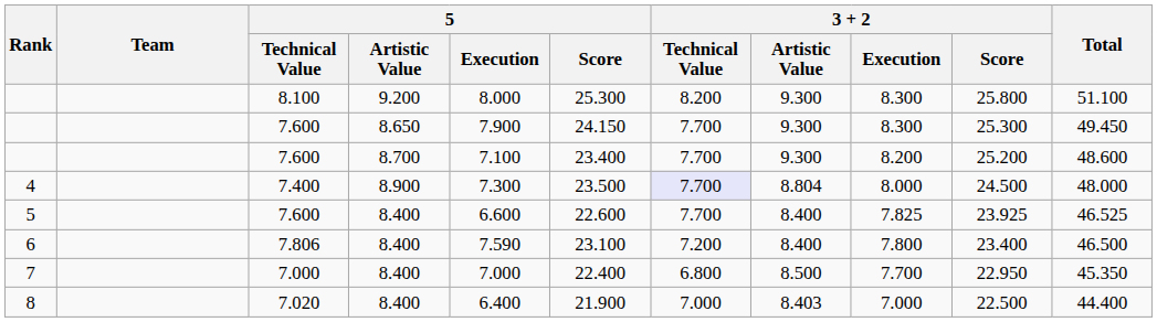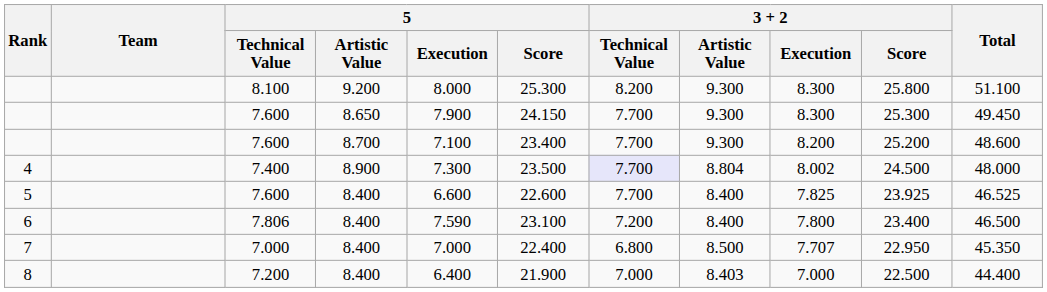 <table class="wikitable" style="text-align:center">
 <tr>
 <th rowspan=2>Rank</th>
 <th rowspan=2 style="width:10em">Team</th>
 <th colspan=4>5 </th>
 <th colspan=4>3  + 2 </th>
 <th rowspan=2 style="width:5em">Total</th>
 </tr>
 <tr>
 <th style="width:5em">Technical<br>Value</th>
 <th style="width:5em">Artistic<br>Value</th>
 <th style="width:5em">Execution</th>
 <th style="width:5em">Score</th>
 <th style="width:5em">Technical<br>Value</th>
 <th style="width:5em">Artistic<br>Value</th>
 <th style="width:5em">Execution</th>
 <th style="width:5em">Score</th>
 </tr>
 <tr>
 <td></td>
 <td align=left></td>
 <td>8.100</td>
 <td>9.200</td>
 <td>8.000</td>
 <td>25.300</td>
 <td>8.200</td>
 <td>9.300</td>
 <td>8.300</td>
 <td>25.800</td>
 <td>51.100</td>
 </tr>
 <tr>
 <td></td>
 <td align=left></td>
 <td>7.600</td>
 <td>8.650</td>
 <td>7.900</td>
 <td>24.150</td>
 <td>7.700</td>
 <td>9.300</td>
 <td>8.300</td>
 <td>25.300</td>
 <td>49.450</td>
 </tr>
 <tr>
 <td></td>
 <td align=left></td>
 <td>7.600</td>
 <td>8.700</td>
 <td>7.100</td>
 <td>23.400</td>
 <td>7.700</td>
 <td>9.300</td>
 <td>8.200</td>
 <td>25.200</td>
 <td>48.600</td>
 </tr>
 <tr>
 <td>4</td>
 <td align=left></td>
 <td>7.400</td>
 <td>8.900</td>
 <td>7.300</td>
 <td>23.500</td>
 <td style="background: lavender;">7.700</td>
 <td>8.804</td>
-<td>8.000</td>
+<td>8.002</td>
 <td>24.500</td>
 <td>48.000</td>
 </tr>
 <tr>
 <td>5</td>
 <td align=left></td>
 <td>7.600</td>
 <td>8.400</td>
 <td>6.600</td>
 <td>22.600</td>
 <td>7.700</td>
 <td>8.400</td>
 <td>7.825</td>
 <td>23.925</td>
 <td>46.525</td>
 </tr>
 <tr>
 <td>6</td>
 <td align=left></td>
 <td>7.806</td>
 <td>8.400</td>
 <td>7.590</td>
 <td>23.100</td>
 <td>7.200</td>
 <td>8.400</td>
 <td>7.800</td>
 <td>23.400</td>
 <td>46.500</td>
 </tr>
 <tr>
 <td>7</td>
 <td align=left></td>
 <td>7.000</td>
 <td>8.400</td>
 <td>7.000</td>
 <td>22.400</td>
 <td>6.800</td>
 <td>8.500</td>
-<td>7.700</td>
+<td>7.707</td>
 <td>22.950</td>
 <td>45.350</td>
 </tr>
 <tr>
 <td>8</td>
 <td align=left></td>
-<td>7.020</td>
+<td>7.200</td>
 <td>8.400</td>
 <td>6.400</td>
 <td>21.900</td>
 <td>7.000</td>
 <td>8.403</td>
 <td>7.000</td>
 <td>22.500</td>
 <td>44.400</td>
 </tr>
 </table>
